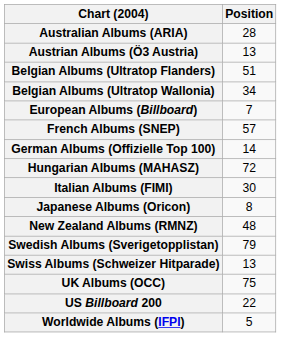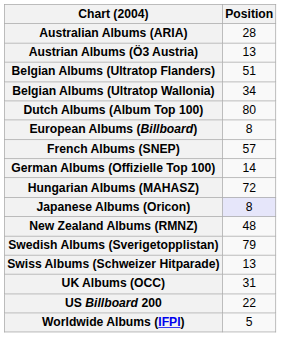 <table class="wikitable sortable plainrowheaders" style="text-align:center">
 <tr>
 <th scope="col">Chart (2004)</th>
 <th scope="col">Position</th>
 </tr>
 <tr>
 <th scope="row">Australian Albums (ARIA)</th>
 <td>28</td>
 </tr>
 <tr>
 <th scope="row">Austrian Albums (Ö3 Austria)</th>
 <td>13</td>
 </tr>
 <tr>
 <th scope="row">Belgian Albums (Ultratop Flanders)</th>
 <td>51</td>
 </tr>
 <tr>
 <th scope="row">Belgian Albums (Ultratop Wallonia)</th>
 <td>34</td>
 </tr>
 <tr>
+<th scope="row">Dutch Albums (Album Top 100)</th>
+<td>80</td>
+</tr>
+<tr>
 <th scope="row">European Albums (<em>Billboard</em>)</th>
-<td>7</td>
+<td>8</td>
 </tr>
 <tr>
 <th scope="row">French Albums (SNEP)</th>
 <td>57</td>
 </tr>
 <tr>
 <th scope="row">German Albums (Offizielle Top 100)</th>
 <td>14</td>
 </tr>
 <tr>
 <th scope="row">Hungarian Albums (MAHASZ)</th>
 <td>72</td>
 </tr>
 <tr>
-<th scope="row">Italian Albums (FIMI)</th>
-<td>30</td>
-</tr>
-<tr>
 <th scope="row">Japanese Albums (Oricon)</th>
-<td>8</td>
+<td style="background: lavender;">8</td>
 </tr>
 <tr>
 <th scope="row">New Zealand Albums (RMNZ)</th>
 <td>48</td>
 </tr>
 <tr>
 <th scope="row">Swedish Albums (Sverigetopplistan)</th>
 <td>79</td>
 </tr>
 <tr>
 <th scope="row">Swiss Albums (Schweizer Hitparade)</th>
 <td>13</td>
 </tr>
 <tr>
 <th scope="row">UK Albums (OCC)</th>
-<td>75</td>
+<td>31</td>
 </tr>
 <tr>
 <th scope="row">US <em>Billboard</em> 200</th>
 <td>22</td>
 </tr>
 <tr>
 <th scope="row">Worldwide Albums (<a href='#'>IFPI</a>)</th>
 <td>5</td>
 </tr>
 </table>
